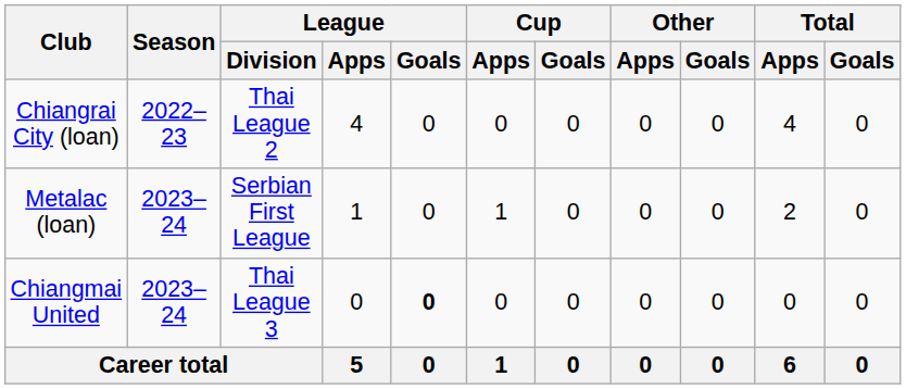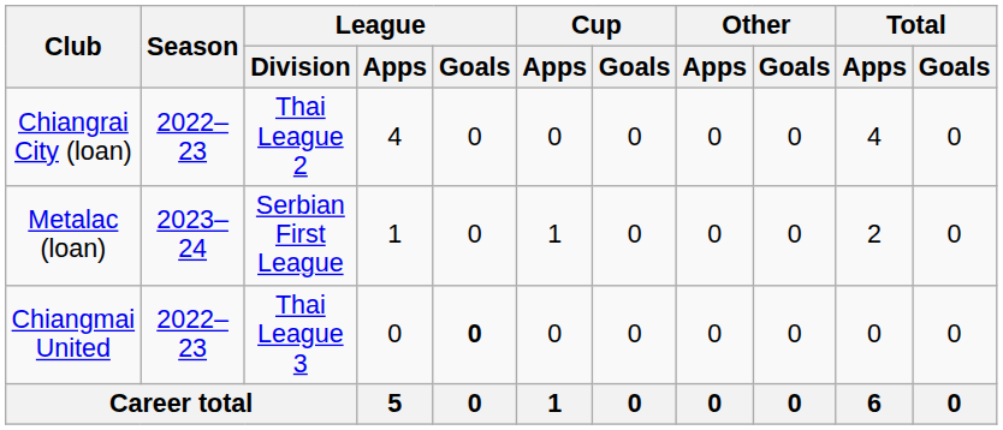 <table class=wikitable style=text-align:center>
 <tr>
 <th rowspan=2>Club</th>
 <th rowspan=2>Season</th>
 <th colspan=3>League</th>
 <th colspan=2>Cup</th>
 <th colspan=2>Other</th>
 <th colspan=2>Total</th>
 </tr>
 <tr>
 <th>Division</th>
 <th>Apps</th>
 <th>Goals</th>
 <th>Apps</th>
 <th>Goals</th>
 <th>Apps</th>
 <th>Goals</th>
 <th>Apps</th>
 <th>Goals</th>
 </tr>
 <tr>
 <td><a href='#'>Chiangrai City</a> (loan)</td>
 <td><a href='#'>2022–23</a></td>
 <td><a href='#'>Thai League 2</a></td>
 <td>4</td>
 <td>0</td>
 <td>0</td>
 <td>0</td>
 <td>0</td>
 <td>0</td>
 <td>4</td>
 <td>0</td>
 </tr>
 <tr>
 <td><a href='#'>Metalac</a> (loan)</td>
 <td><a href='#'>2023–24</a></td>
 <td><a href='#'>Serbian First League</a></td>
 <td>1</td>
 <td>0</td>
 <td>1</td>
 <td>0</td>
 <td>0</td>
 <td>0</td>
 <td>2</td>
 <td>0</td>
 </tr>
 <tr>
 <td><a href='#'>Chiangmai United</a></td>
-<td><a href='#'>2023–24</a></td>
+<td><a href='#'>2022–23</a></td>
 <td><a href='#'>Thai League 3</a></td>
 <td>0</td>
 <td><strong>0</strong></td>
 <td>0</td>
 <td>0</td>
 <td>0</td>
 <td>0</td>
 <td>0</td>
 <td>0</td>
 </tr>
 <tr>
 <th colspan="3"><strong>Career total</strong></th>
 <th>5</th>
 <th>0</th>
 <th>1</th>
 <th>0</th>
 <th>0</th>
 <th>0</th>
 <th>6</th>
 <th>0</th>
 </tr>
 </table>
